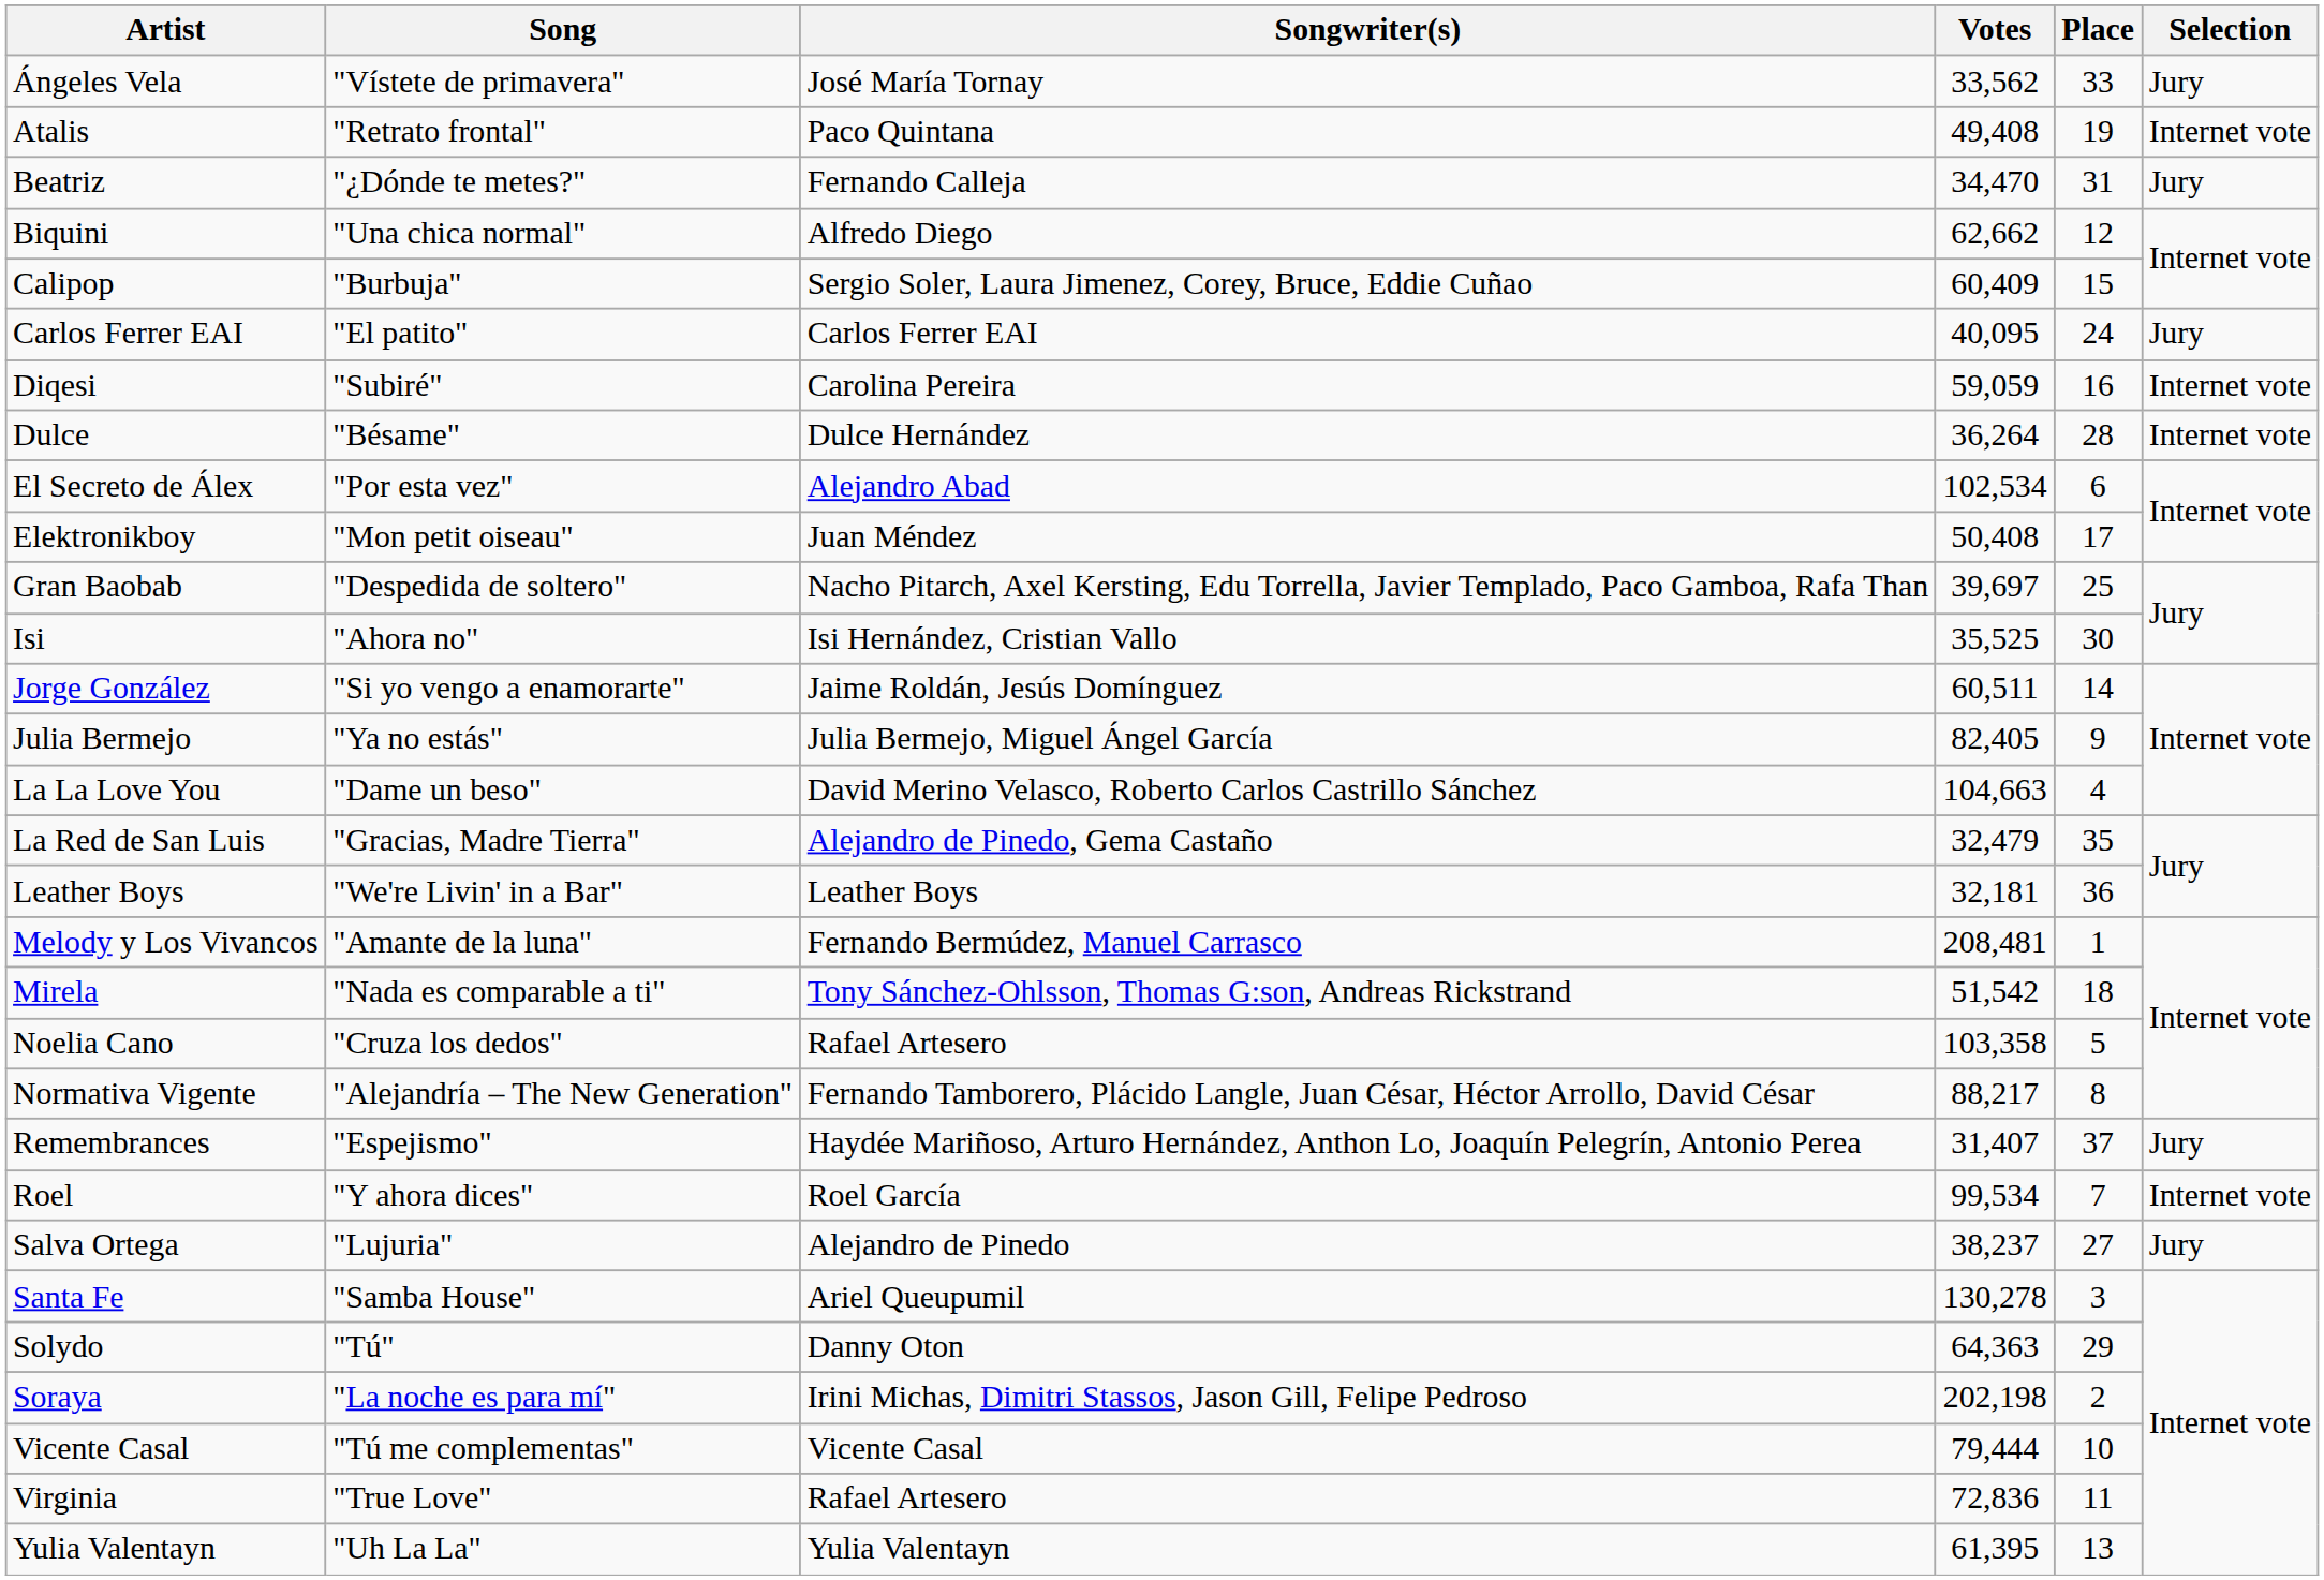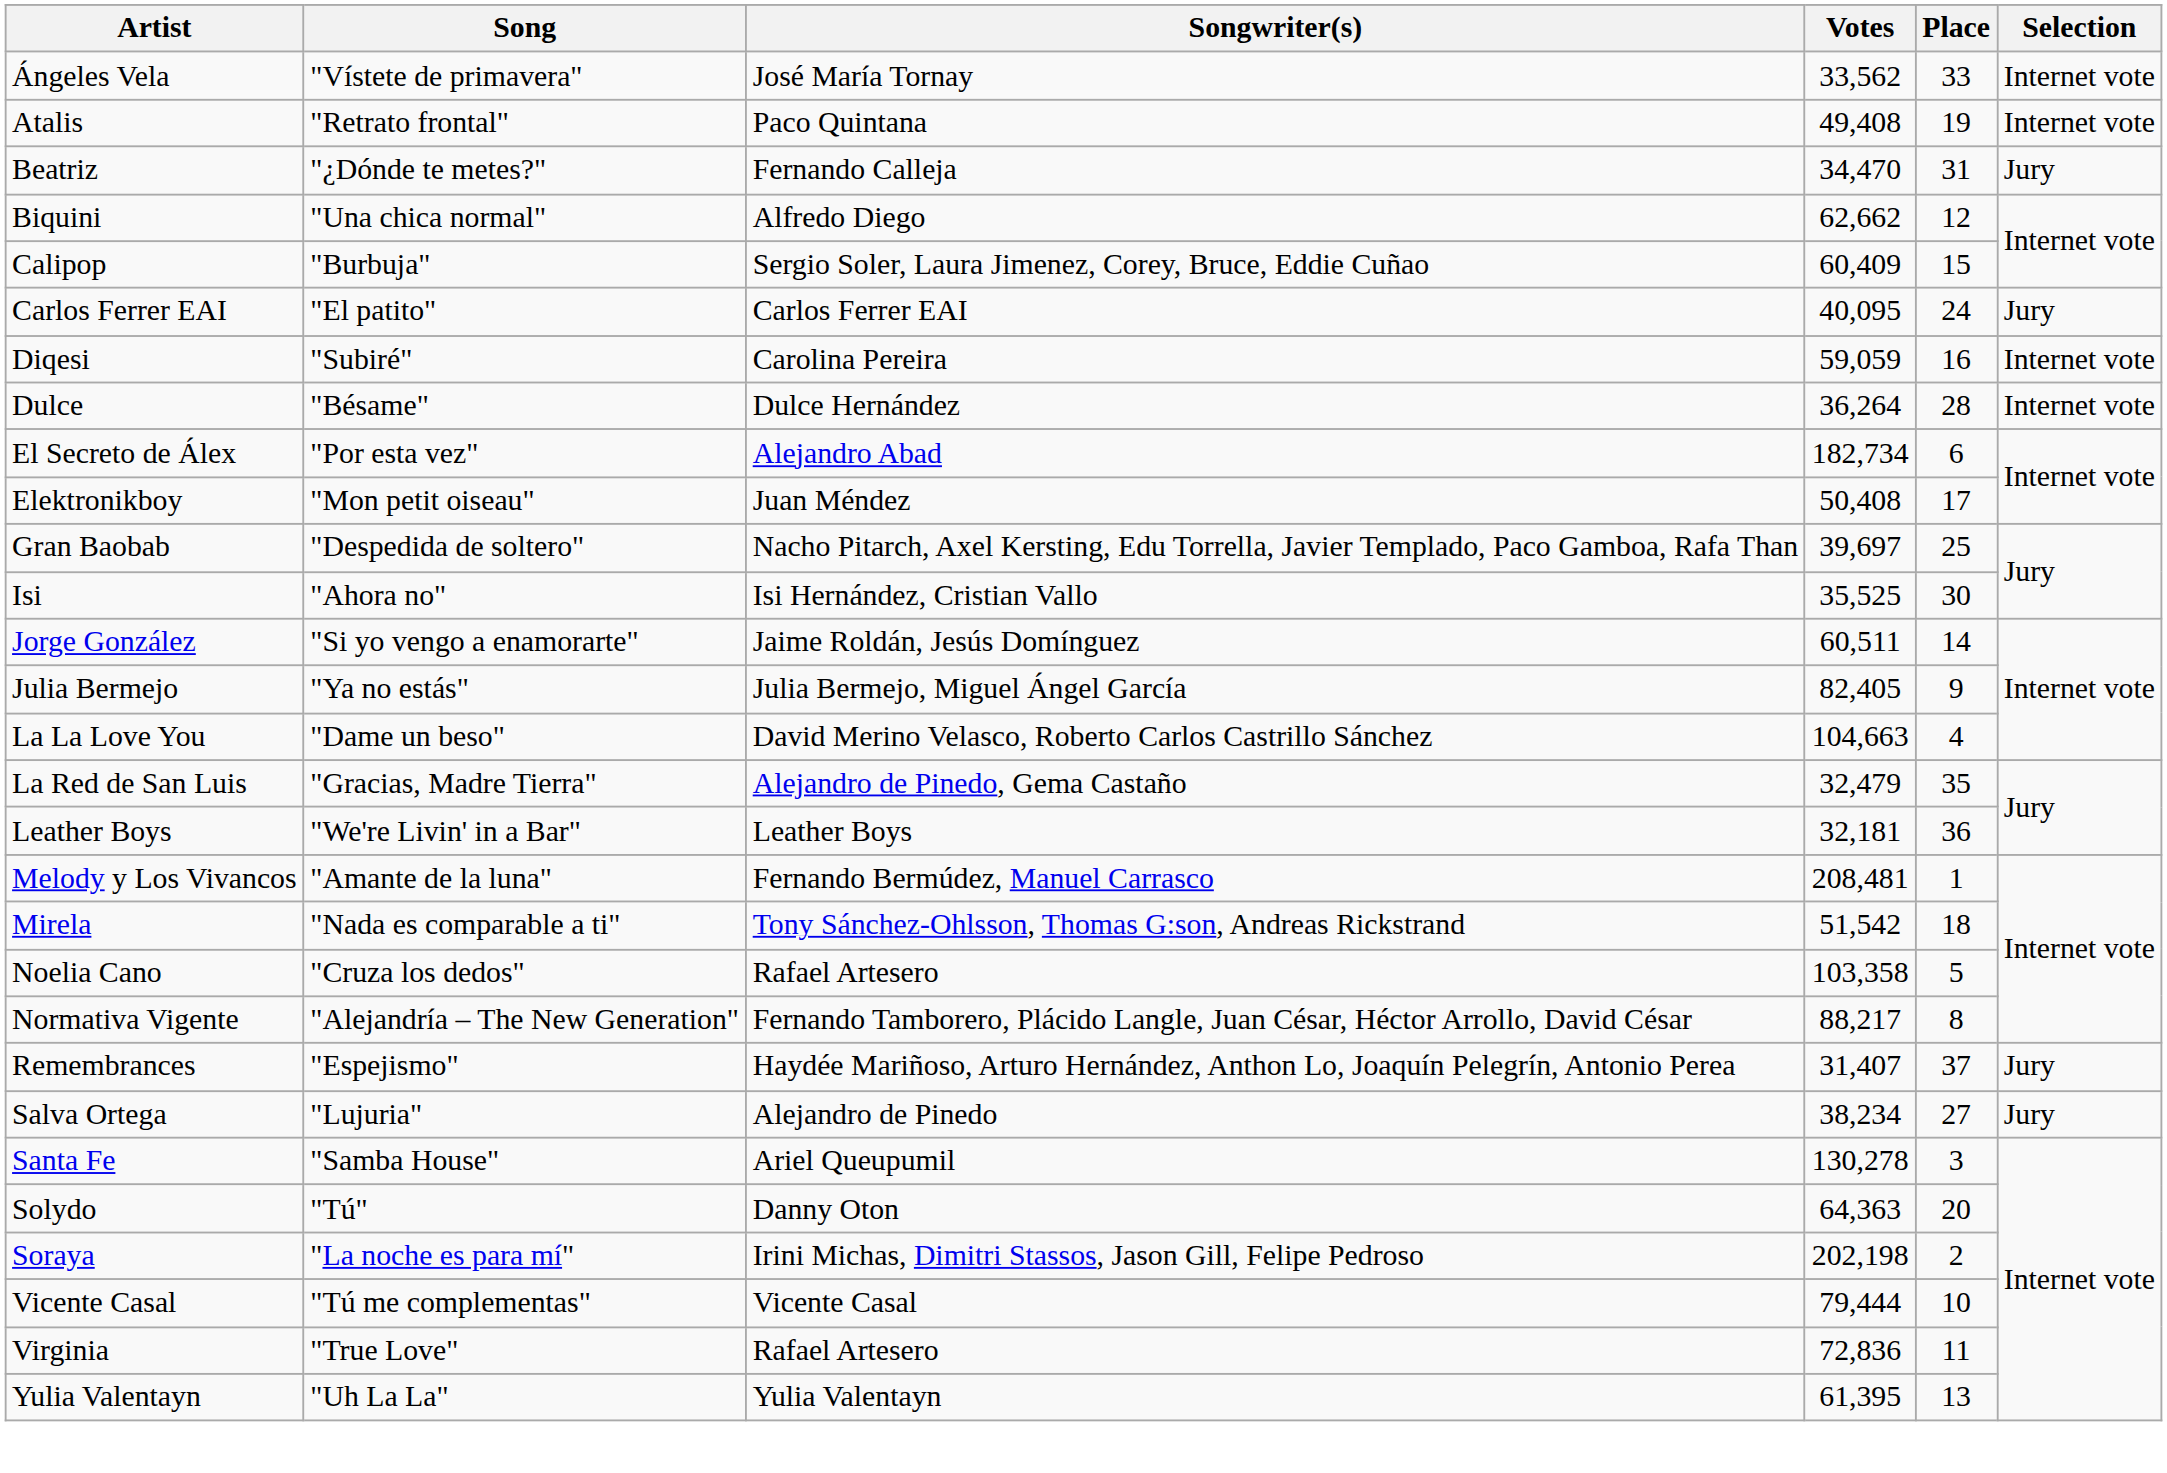 <table class="sortable wikitable" style="margin: 1em auto 1em auto; text-align:center;">
 <tr>
 <th>Artist</th>
 <th>Song</th>
 <th>Songwriter(s)</th>
 <th>Votes</th>
 <th>Place</th>
 <th>Selection</th>
 </tr>
 <tr>
 <td align="left">Ángeles Vela</td>
 <td align="left">"Vístete de primavera"</td>
 <td align="left">José María Tornay</td>
 <td>33,562</td>
 <td>33</td>
-<td align="left">Jury</td>
+<td align="left">Internet vote</td>
 </tr>
 <tr>
 <td align="left">Atalis</td>
 <td align="left">"Retrato frontal"</td>
 <td align="left">Paco Quintana</td>
 <td>49,408</td>
 <td>19</td>
 <td align="left">Internet vote</td>
 </tr>
 <tr>
 <td align="left">Beatriz</td>
 <td align="left">"¿Dónde te metes?"</td>
 <td align="left">Fernando Calleja</td>
 <td>34,470</td>
 <td>31</td>
 <td align="left">Jury</td>
 </tr>
 <tr>
 <td align="left">Biquini</td>
 <td align="left">"Una chica normal"</td>
 <td align="left">Alfredo Diego</td>
 <td>62,662</td>
 <td>12</td>
 <td rowspan="2" align="left">Internet vote</td>
 </tr>
 <tr>
 <td align="left">Calipop</td>
 <td align="left">"Burbuja"</td>
 <td align="left">Sergio Soler, Laura Jimenez, Corey, Bruce, Eddie Cuñao</td>
 <td>60,409</td>
 <td>15</td>
 </tr>
 <tr>
 <td align="left">Carlos Ferrer EAI</td>
 <td align="left">"El patito"</td>
 <td align="left">Carlos Ferrer EAI</td>
 <td>40,095</td>
 <td>24</td>
 <td align="left">Jury</td>
 </tr>
 <tr>
 <td align="left">Diqesi</td>
 <td align="left">"Subiré"</td>
 <td align="left">Carolina Pereira</td>
 <td>59,059</td>
 <td>16</td>
 <td align="left">Internet vote</td>
 </tr>
 <tr>
 <td align="left">Dulce</td>
 <td align="left">"Bésame"</td>
 <td align="left">Dulce Hernández</td>
 <td>36,264</td>
 <td>28</td>
 <td align="left">Internet vote</td>
 </tr>
 <tr>
 <td align="left">El Secreto de Álex</td>
 <td align="left">"Por esta vez"</td>
 <td align="left"><a href='#'>Alejandro Abad</a></td>
-<td>102,534</td>
+<td>182,734</td>
 <td>6</td>
 <td rowspan="2">Internet vote</td>
 </tr>
 <tr>
 <td align="left">Elektronikboy</td>
 <td align="left">"Mon petit oiseau"</td>
 <td align="left">Juan Méndez</td>
 <td>50,408</td>
 <td>17</td>
 </tr>
 <tr>
 <td align="left">Gran Baobab</td>
 <td align="left">"Despedida de soltero"</td>
 <td align="left">Nacho Pitarch, Axel Kersting, Edu Torrella, Javier Templado, Paco Gamboa, Rafa Than</td>
 <td>39,697</td>
 <td>25</td>
 <td rowspan="2" align="left">Jury</td>
 </tr>
 <tr>
 <td align="left">Isi</td>
 <td align="left">"Ahora no"</td>
 <td align="left">Isi Hernández, Cristian Vallo</td>
 <td>35,525</td>
 <td>30</td>
 </tr>
 <tr>
 <td align="left"><a href='#'>Jorge González</a></td>
 <td align="left">"Si yo vengo a enamorarte"</td>
 <td align="left">Jaime Roldán, Jesús Domínguez</td>
 <td>60,511</td>
 <td>14</td>
 <td rowspan="3">Internet vote</td>
 </tr>
 <tr>
 <td align="left">Julia Bermejo</td>
 <td align="left">"Ya no estás"</td>
 <td align="left">Julia Bermejo, Miguel Ángel García</td>
 <td>82,405</td>
 <td>9</td>
 </tr>
 <tr>
 <td align="left">La La Love You</td>
 <td align="left">"Dame un beso"</td>
 <td align="left">David Merino Velasco, Roberto Carlos Castrillo Sánchez</td>
 <td>104,663</td>
 <td>4</td>
 </tr>
 <tr>
 <td align="left">La Red de San Luis</td>
 <td align="left">"Gracias, Madre Tierra"</td>
 <td align="left"><a href='#'>Alejandro de Pinedo</a>, Gema Castaño</td>
 <td>32,479</td>
 <td>35</td>
 <td rowspan="2" align="left">Jury</td>
 </tr>
 <tr>
 <td align="left">Leather Boys</td>
 <td align="left">"We're Livin' in a Bar"</td>
 <td align="left">Leather Boys</td>
 <td>32,181</td>
 <td>36</td>
 </tr>
 <tr>
 <td align="left"><a href='#'>Melody</a> y Los Vivancos</td>
 <td align="left">"Amante de la luna"</td>
 <td align="left">Fernando Bermúdez, <a href='#'>Manuel Carrasco</a></td>
 <td>208,481</td>
 <td>1</td>
 <td rowspan="4" align="left">Internet vote</td>
 </tr>
 <tr>
 <td align="left"><a href='#'>Mirela</a></td>
 <td align="left">"Nada es comparable a ti"</td>
 <td align="left"><a href='#'>Tony Sánchez-Ohlsson</a>, <a href='#'>Thomas G:son</a>, Andreas Rickstrand</td>
 <td>51,542</td>
 <td>18</td>
 </tr>
 <tr>
 <td align="left">Noelia Cano</td>
 <td align="left">"Cruza los dedos"</td>
 <td align="left">Rafael Artesero</td>
 <td>103,358</td>
 <td>5</td>
 </tr>
 <tr>
 <td align="left">Normativa Vigente</td>
 <td align="left">"Alejandría – The New Generation"</td>
 <td align="left">Fernando Tamborero, Plácido Langle, Juan César, Héctor Arrollo, David César</td>
 <td>88,217</td>
 <td>8</td>
 </tr>
 <tr>
 <td align="left">Remembrances</td>
 <td align="left">"Espejismo"</td>
 <td align="left">Haydée Mariñoso, Arturo Hernández, Anthon Lo, Joaquín Pelegrín, Antonio Perea</td>
 <td>31,407</td>
 <td>37</td>
 <td align="left">Jury</td>
 </tr>
 <tr>
-<td align="left">Roel</td>
-<td align="left">"Y ahora dices"</td>
-<td align="left">Roel García</td>
-<td>99,534</td>
-<td>7</td>
-<td align="left">Internet vote</td>
-</tr>
-<tr>
 <td align="left">Salva Ortega</td>
 <td align="left">"Lujuria"</td>
 <td align="left">Alejandro de Pinedo</td>
-<td>38,237</td>
+<td>38,234</td>
 <td>27</td>
 <td align="left">Jury</td>
 </tr>
 <tr>
 <td align="left"><a href='#'>Santa Fe</a></td>
 <td align="left">"Samba House"</td>
 <td align="left">Ariel Queupumil</td>
 <td>130,278</td>
 <td>3</td>
 <td rowspan="6" align="left">Internet vote</td>
 </tr>
 <tr>
 <td align="left">Solydo</td>
 <td align="left">"Tú"</td>
 <td align="left">Danny Oton</td>
 <td>64,363</td>
-<td>29</td>
+<td>20</td>
 </tr>
 <tr>
 <td align="left"><a href='#'>Soraya</a></td>
 <td align="left">"<a href='#'>La noche es para mí</a>"</td>
 <td align="left">Irini Michas, <a href='#'>Dimitri Stassos</a>, Jason Gill, Felipe Pedroso</td>
 <td>202,198</td>
 <td>2</td>
 </tr>
 <tr>
 <td align="left">Vicente Casal</td>
 <td align="left">"Tú me complementas"</td>
 <td align="left">Vicente Casal</td>
 <td>79,444</td>
 <td>10</td>
 </tr>
 <tr>
 <td align="left">Virginia</td>
 <td align="left">"True Love"</td>
 <td align="left">Rafael Artesero</td>
 <td>72,836</td>
 <td>11</td>
 </tr>
 <tr>
 <td align="left">Yulia Valentayn</td>
 <td align="left">"Uh La La"</td>
 <td align="left">Yulia Valentayn</td>
 <td>61,395</td>
 <td>13</td>
 </tr>
 </table>
